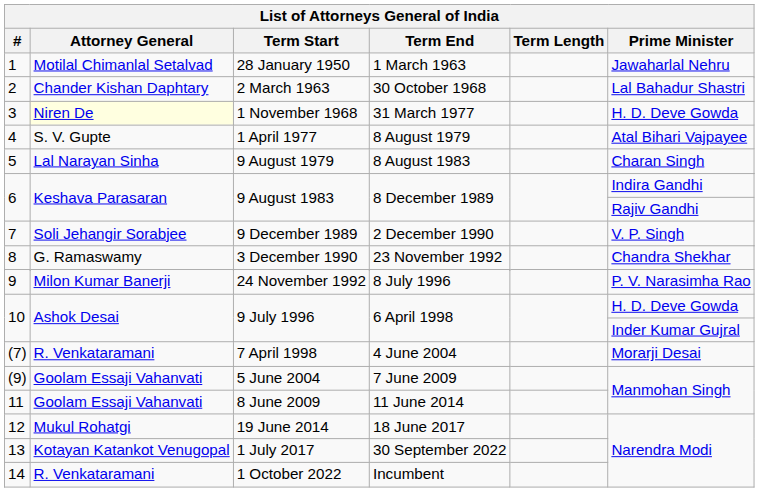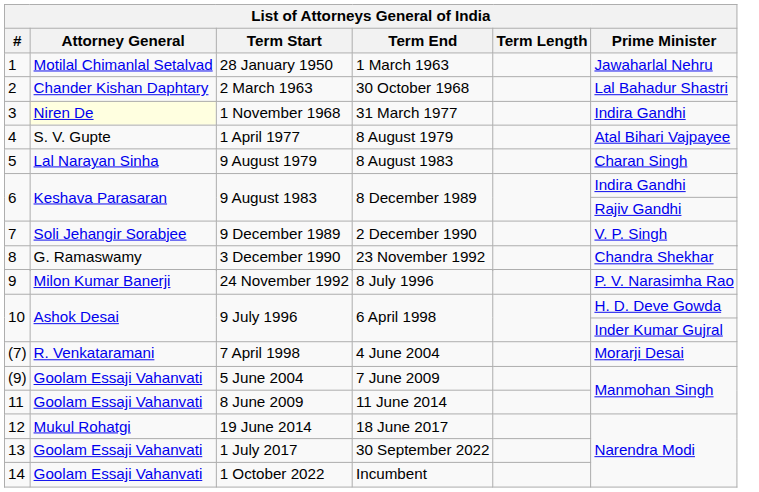 <table class="wikitable">
 <tr>
 <th colspan="6">List of Attorneys General of India</th>
 </tr>
 <tr>
 <th>#</th>
 <th>Attorney General</th>
 <th>Term Start</th>
 <th>Term End</th>
 <th>Term Length</th>
 <th>Prime Minister</th>
 </tr>
 <tr>
 <td>1</td>
 <td><a href='#'>Motilal Chimanlal Setalvad</a></td>
 <td>28 January 1950</td>
 <td>1 March 1963</td>
 <td></td>
 <td rowspan="2"><a href='#'>Jawaharlal Nehru</a></td>
 </tr>
 <tr>
 <td rowspan="2">2</td>
 <td rowspan="2"><a href='#'>Chander Kishan Daphtary</a></td>
 <td rowspan="2">2 March 1963</td>
 <td rowspan="2">30 October 1968</td>
 <td rowspan="2"></td>
 </tr>
 <tr>
 <td><a href='#'>Lal Bahadur Shastri</a></td>
 </tr>
 <tr>
 <td>3</td>
 <td style="background: lightyellow;"><a href='#'>Niren De</a></td>
 <td>1 November 1968</td>
 <td>31 March 1977</td>
 <td></td>
-<td><a href='#'>H. D. Deve Gowda</a></td>
+<td><a href='#'>Indira Gandhi</a></td>
 </tr>
 <tr>
 <td>4</td>
 <td>S. V. Gupte</td>
 <td>1 April 1977</td>
 <td>8 August 1979</td>
 <td></td>
 <td><a href='#'>Atal Bihari Vajpayee</a></td>
 </tr>
 <tr>
 <td rowspan="2">5</td>
 <td rowspan="2"><a href='#'>Lal Narayan Sinha</a></td>
 <td rowspan="2">9 August 1979</td>
 <td rowspan="2">8 August 1983</td>
 <td rowspan="2"></td>
 <td><a href='#'>Charan Singh</a></td>
 </tr>
 <tr>
 <td rowspan="2"><a href='#'>Indira Gandhi</a></td>
 </tr>
 <tr>
 <td rowspan="2">6</td>
 <td rowspan="2"><a href='#'>Keshava Parasaran</a></td>
 <td rowspan="2">9 August 1983</td>
 <td rowspan="2">8 December 1989</td>
 <td rowspan="2"></td>
 </tr>
 <tr>
 <td><a href='#'>Rajiv Gandhi</a></td>
 </tr>
 <tr>
 <td rowspan="2">7</td>
 <td rowspan="2"><a href='#'>Soli Jehangir Sorabjee</a></td>
 <td rowspan="2">9 December 1989</td>
 <td rowspan="2">2 December 1990</td>
 <td rowspan="2"></td>
 <td><a href='#'>V. P. Singh</a></td>
 </tr>
 <tr>
 <td rowspan="2"><a href='#'>Chandra Shekhar</a></td>
 </tr>
 <tr>
 <td rowspan="2">8</td>
 <td rowspan="2">G. Ramaswamy</td>
 <td rowspan="2">3 December 1990</td>
 <td rowspan="2">23 November 1992</td>
 <td rowspan="2"></td>
 </tr>
 <tr>
 <td rowspan="2"><a href='#'>P. V. Narasimha Rao</a></td>
 </tr>
 <tr>
 <td>9</td>
 <td><a href='#'>Milon Kumar Banerji</a></td>
 <td>24 November 1992</td>
 <td>8 July 1996</td>
 <td></td>
 </tr>
 <tr>
 <td rowspan="2">10</td>
 <td rowspan="2"><a href='#'>Ashok Desai</a></td>
 <td rowspan="2">9 July 1996</td>
 <td rowspan="2">6 April 1998</td>
 <td rowspan="2"></td>
 <td><a href='#'>H. D. Deve Gowda</a></td>
 </tr>
 <tr>
 <td><a href='#'>Inder Kumar Gujral</a></td>
 </tr>
 <tr>
 <td>(7)</td>
 <td><a href='#'>R. Venkataramani</a></td>
 <td>7 April 1998</td>
 <td>4 June 2004</td>
 <td></td>
 <td><a href='#'>Morarji Desai</a></td>
 </tr>
 <tr>
 <td>(9)</td>
 <td><a href='#'>Goolam Essaji Vahanvati</a></td>
 <td>5 June 2004</td>
 <td>7 June 2009</td>
 <td></td>
 <td rowspan="2"><a href='#'>Manmohan Singh</a></td>
 </tr>
 <tr>
 <td>11</td>
 <td><a href='#'>Goolam Essaji Vahanvati</a></td>
 <td>8 June 2009</td>
 <td>11 June 2014</td>
 <td></td>
 </tr>
 <tr>
 <td>12</td>
 <td><a href='#'>Mukul Rohatgi</a></td>
 <td>19 June 2014</td>
 <td>18 June 2017</td>
 <td></td>
 <td rowspan="3"><a href='#'>Narendra Modi</a></td>
 </tr>
 <tr>
 <td>13</td>
-<td><a href='#'>Kotayan Katankot Venugopal</a></td>
+<td><a href='#'>Goolam Essaji Vahanvati</a></td>
 <td>1 July 2017</td>
 <td>30 September 2022</td>
 <td></td>
 </tr>
 <tr>
 <td>14</td>
-<td><a href='#'>R. Venkataramani</a></td>
+<td><a href='#'>Goolam Essaji Vahanvati</a></td>
 <td>1 October 2022</td>
 <td>Incumbent</td>
 <td></td>
 </tr>
 </table>
